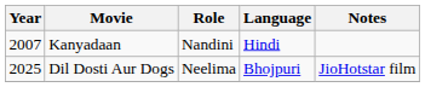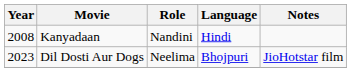 <table class="sortable wikitable">
 <tr>
 <th>Year</th>
 <th>Movie</th>
 <th>Role</th>
 <th>Language</th>
 <th>Notes</th>
 </tr>
 <tr>
-<td>2007</td>
+<td>2008</td>
 <td>Kanyadaan</td>
 <td>Nandini</td>
 <td><a href='#'>Hindi</a></td>
 <td></td>
 </tr>
 <tr>
-<td>2025</td>
+<td>2023</td>
 <td>Dil Dosti Aur Dogs</td>
 <td>Neelima</td>
 <td><a href='#'>Bhojpuri</a></td>
 <td><a href='#'>JioHotstar</a> film</td>
 </tr>
 <tr>
 </tr>
 </table>
